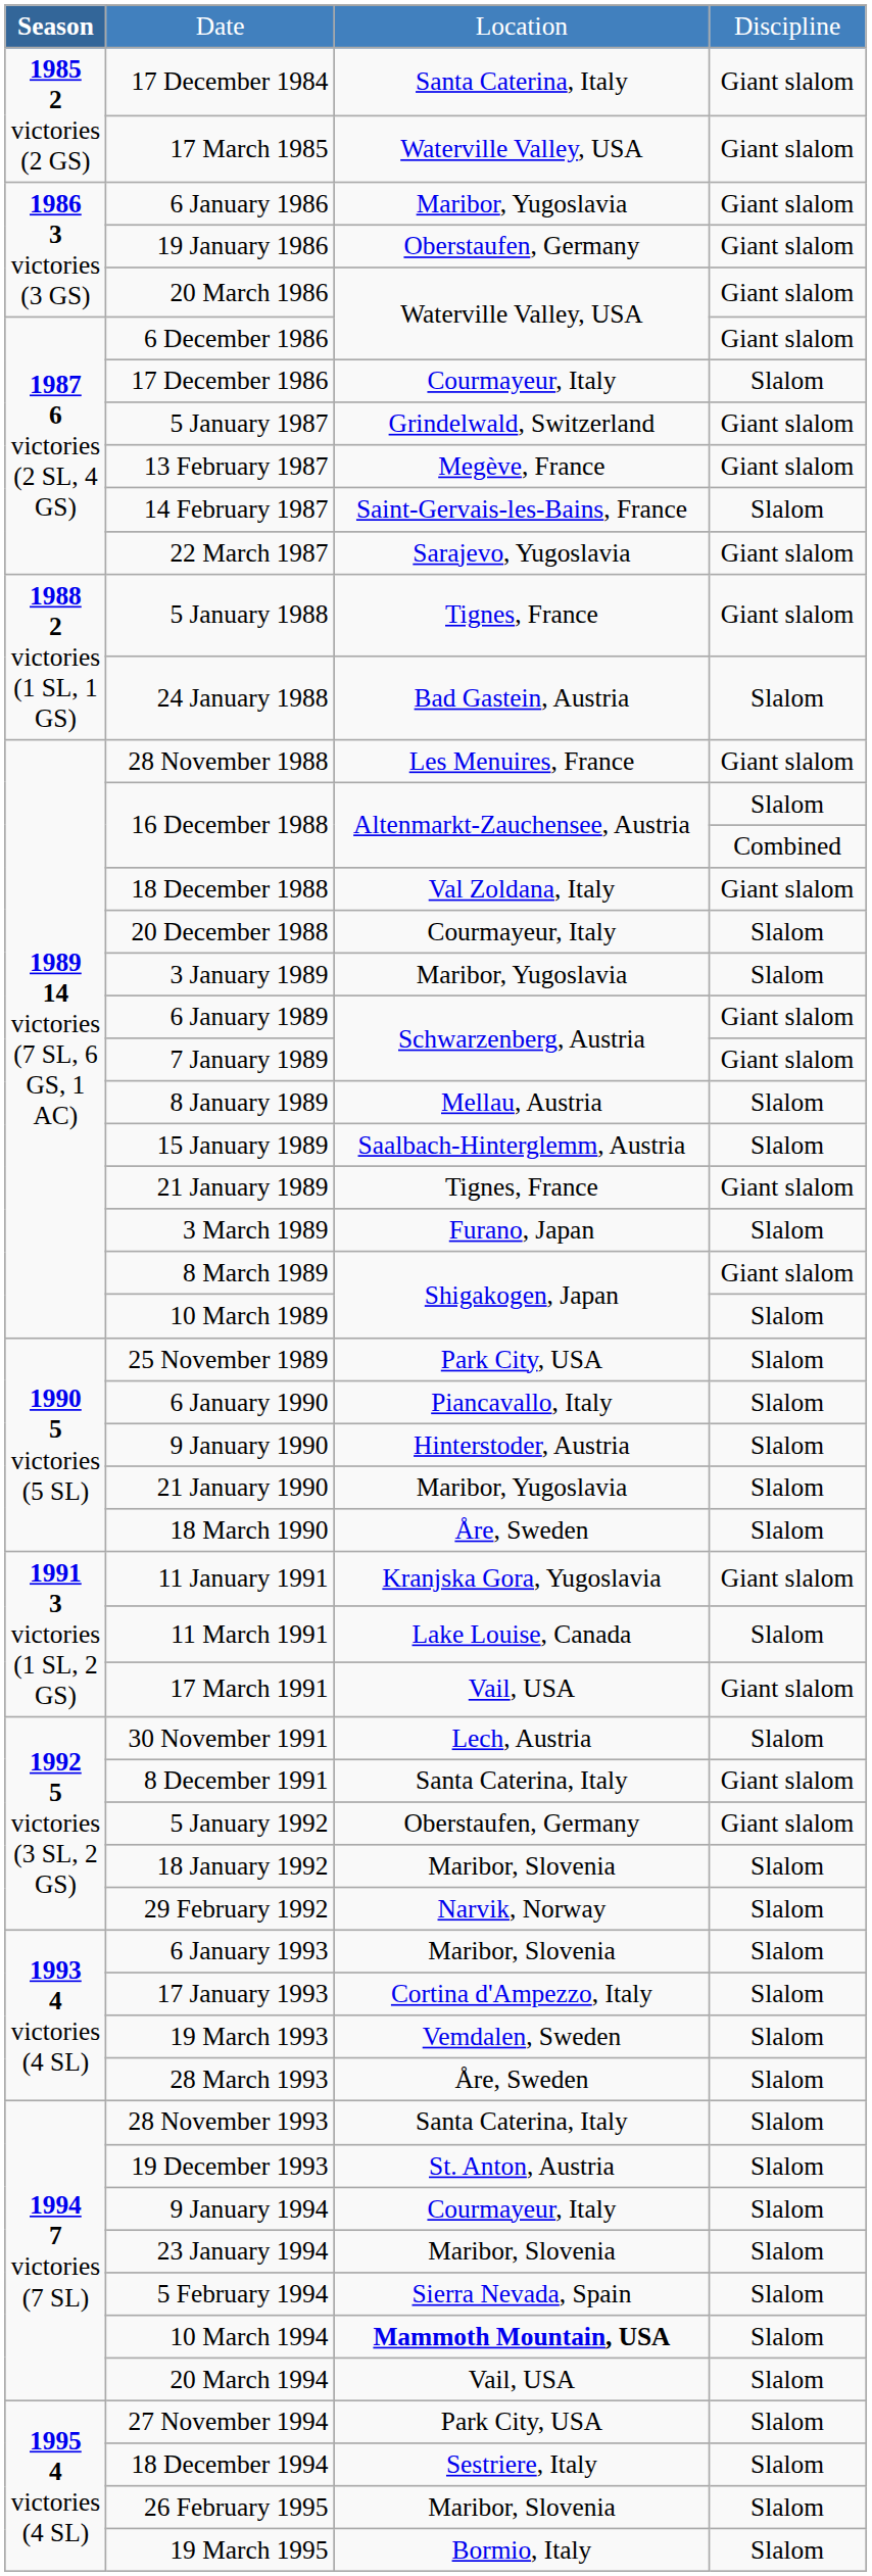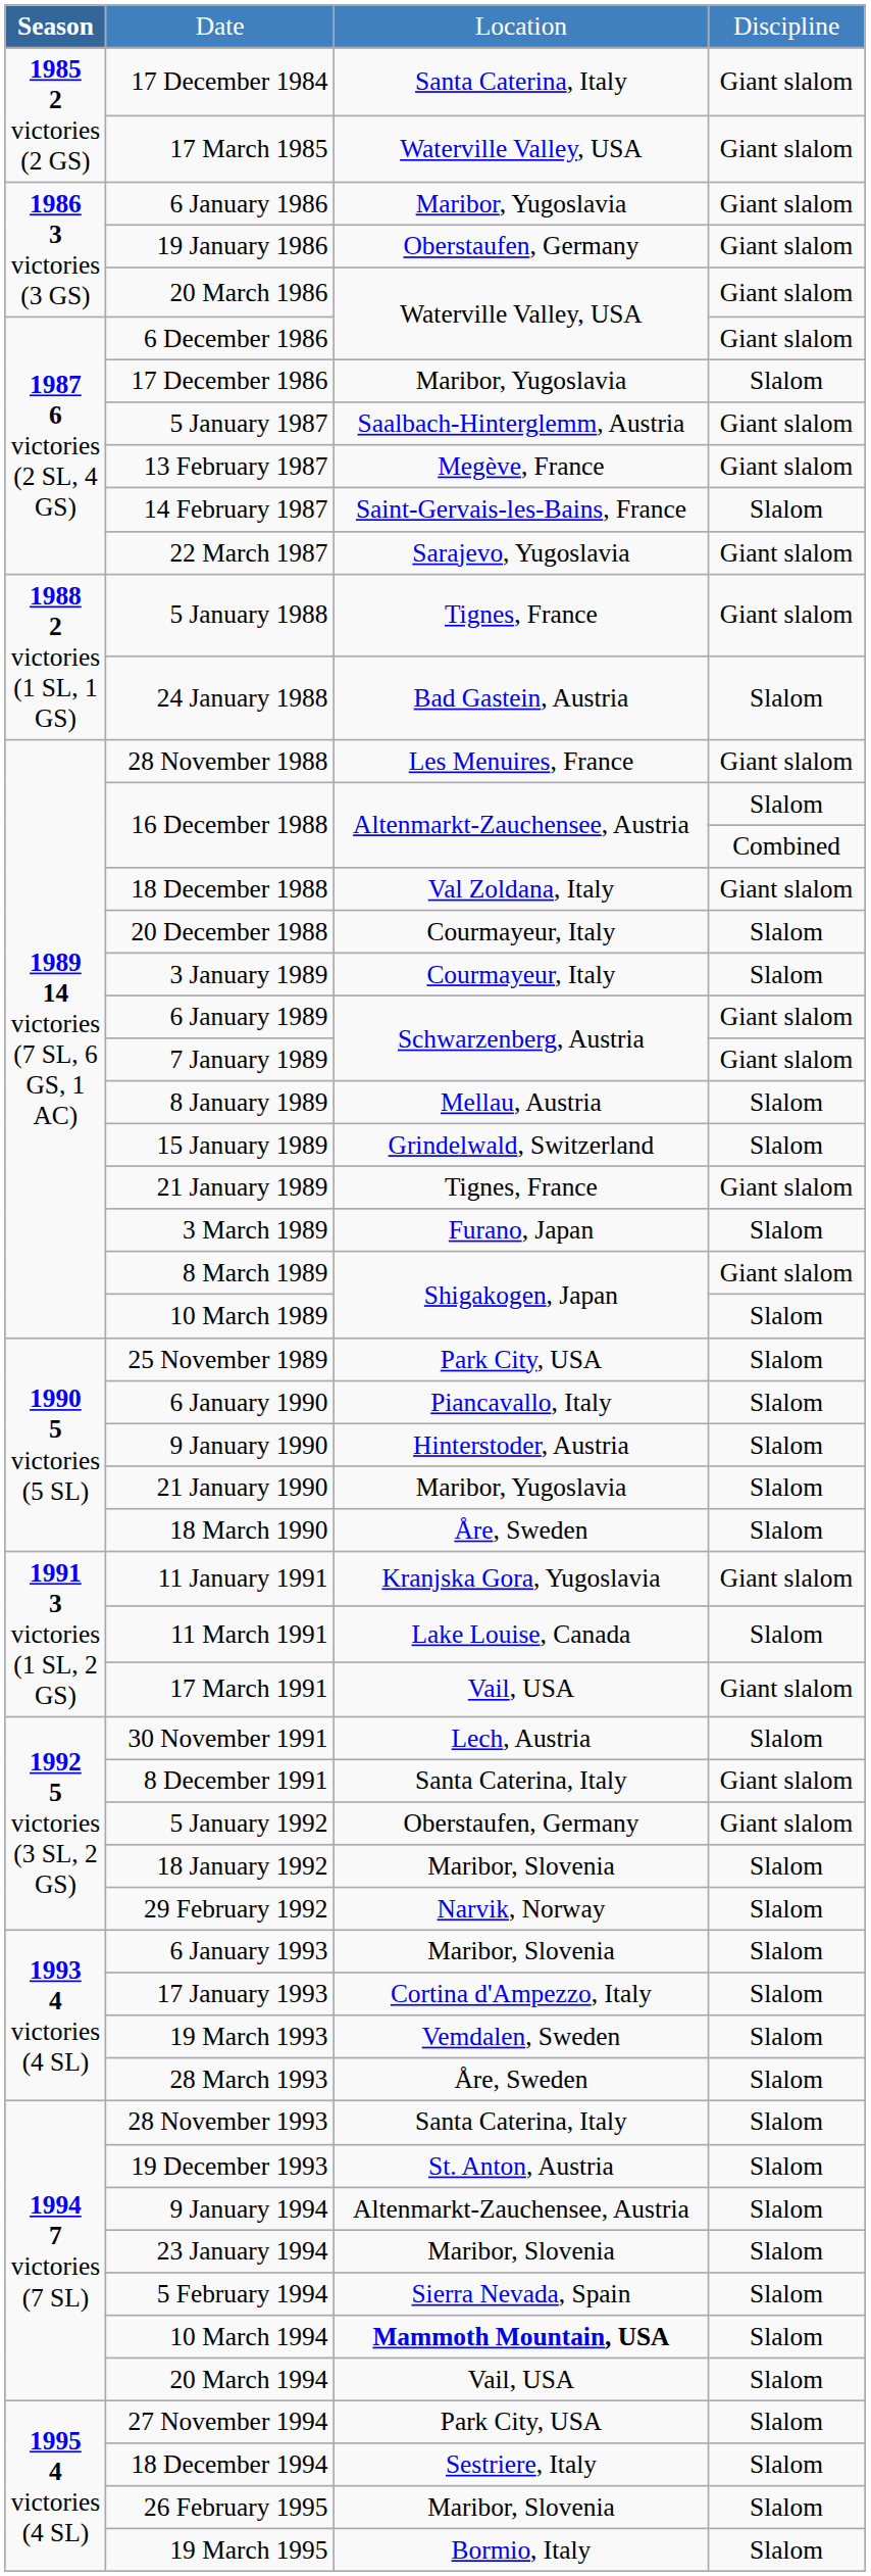 <table class="wikitable"  style="font-size:95%; text-align:center; border:gray solid 1px; width:40%;">
 <tr style="background:#369; color:white;">
 <td rowspan="2" colspan="1" width="5%"><strong>Season</strong></td>
 </tr>
 <tr style="background-color:#4180be; color:white;">
 <td>Date</td>
 <td>Location</td>
 <td>Discipline</td>
 </tr>
 <tr>
 <td rowspan=2 align=center><strong><a href='#'>1985</a></strong> <br> <strong>2</strong> victories <br> (2 GS)</td>
 <td align=right>17 December 1984</td>
 <td> <a href='#'>Santa Caterina</a>, Italy</td>
 <td align=center>Giant slalom</td>
 </tr>
 <tr>
 <td align=right>17 March 1985</td>
 <td> <a href='#'>Waterville Valley</a>, USA</td>
 <td align=center>Giant slalom</td>
 </tr>
 <tr>
 <td rowspan=3 align=center><strong><a href='#'>1986</a></strong> <br> <strong>3</strong> victories <br> (3 GS)</td>
 <td align=right>6 January 1986</td>
 <td> <a href='#'>Maribor</a>, Yugoslavia</td>
 <td align=center>Giant slalom</td>
 </tr>
 <tr>
 <td align=right>19 January 1986</td>
 <td> <a href='#'>Oberstaufen</a>, Germany</td>
 <td align=center>Giant slalom</td>
 </tr>
 <tr>
 <td align=right>20 March 1986</td>
 <td rowspan=2> Waterville Valley, USA</td>
 <td align=center>Giant slalom</td>
 </tr>
 <tr>
 <td rowspan=6 align=center><strong><a href='#'>1987</a></strong> <br> <strong>6</strong> victories <br> (2 SL, 4 GS)</td>
 <td align=right>6 December 1986</td>
 <td align=center>Giant slalom</td>
 </tr>
 <tr>
 <td align=right>17 December 1986</td>
-<td> <a href='#'>Courmayeur</a>, Italy</td>
+<td> Maribor, Yugoslavia</td>
 <td align=center>Slalom</td>
 </tr>
 <tr>
 <td align=right>5 January 1987</td>
-<td> <a href='#'>Grindelwald</a>, Switzerland</td>
+<td> <a href='#'>Saalbach-Hinterglemm</a>, Austria</td>
 <td align=center>Giant slalom</td>
 </tr>
 <tr>
 <td align=right>13 February 1987</td>
 <td> <a href='#'>Megève</a>, France</td>
 <td align=center>Giant slalom</td>
 </tr>
 <tr>
 <td align=right>14 February 1987</td>
 <td> <a href='#'>Saint-Gervais-les-Bains</a>, France</td>
 <td align=center>Slalom</td>
 </tr>
 <tr>
 <td align=right>22 March 1987</td>
 <td> <a href='#'>Sarajevo</a>, Yugoslavia</td>
 <td align=center>Giant slalom</td>
 </tr>
 <tr>
 <td rowspan=2 align=center><strong><a href='#'>1988</a></strong> <br> <strong>2</strong> victories <br> (1 SL, 1 GS)</td>
 <td align=right>5 January 1988</td>
 <td> <a href='#'>Tignes</a>, France</td>
 <td align=center>Giant slalom</td>
 </tr>
 <tr>
 <td align=right>24 January 1988</td>
 <td> <a href='#'>Bad Gastein</a>, Austria</td>
 <td align=center>Slalom</td>
 </tr>
 <tr>
 <td rowspan=14 align=center><strong><a href='#'>1989</a></strong> <br> <strong>14</strong> victories <br> (7 SL, 6 GS, 1 AC)</td>
 <td align=right>28 November 1988</td>
 <td> <a href='#'>Les Menuires</a>, France</td>
 <td align=center>Giant slalom</td>
 </tr>
 <tr>
 <td align=right rowspan=2>16 December 1988</td>
 <td rowspan=2> <a href='#'>Altenmarkt-Zauchensee</a>, Austria</td>
 <td align=center>Slalom</td>
 </tr>
 <tr>
 <td align=center>Combined</td>
 </tr>
 <tr>
 <td align=right>18 December 1988</td>
 <td> <a href='#'>Val Zoldana</a>, Italy</td>
 <td align=center>Giant slalom</td>
 </tr>
 <tr>
 <td align=right>20 December 1988</td>
 <td> Courmayeur, Italy</td>
 <td align=center>Slalom</td>
 </tr>
 <tr>
 <td align=right>3 January 1989</td>
-<td> Maribor, Yugoslavia</td>
+<td> <a href='#'>Courmayeur</a>, Italy</td>
 <td align=center>Slalom</td>
 </tr>
 <tr>
 <td align=right>6 January 1989</td>
 <td rowspan=2> <a href='#'> Schwarzenberg</a>, Austria</td>
 <td align=center>Giant slalom</td>
 </tr>
 <tr>
 <td align=right>7 January 1989</td>
 <td align=center>Giant slalom</td>
 </tr>
 <tr>
 <td align=right>8 January 1989</td>
 <td> <a href='#'>Mellau</a>, Austria</td>
 <td align=center>Slalom</td>
 </tr>
 <tr>
 <td align=right>15 January 1989</td>
-<td> <a href='#'>Saalbach-Hinterglemm</a>, Austria</td>
+<td> <a href='#'>Grindelwald</a>, Switzerland</td>
 <td align=center>Slalom</td>
 </tr>
 <tr>
 <td align=right>21 January 1989</td>
 <td> Tignes, France</td>
 <td align=center>Giant slalom</td>
 </tr>
 <tr>
 <td align=right>3 March 1989</td>
 <td> <a href='#'>Furano</a>, Japan</td>
 <td align=center>Slalom</td>
 </tr>
 <tr>
 <td align=right>8 March 1989</td>
 <td rowspan=2> <a href='#'>Shigakogen</a>, Japan</td>
 <td align=center>Giant slalom</td>
 </tr>
 <tr>
 <td align=right>10 March 1989</td>
 <td align=center>Slalom</td>
 </tr>
 <tr>
 <td rowspan=5 align=center><strong><a href='#'>1990</a></strong> <br> <strong>5</strong> victories <br> (5 SL)</td>
 <td align=right>25 November 1989</td>
 <td> <a href='#'>Park City</a>, USA</td>
 <td align=center>Slalom</td>
 </tr>
 <tr>
 <td align=right>6 January 1990</td>
 <td> <a href='#'>Piancavallo</a>, Italy</td>
 <td align=center>Slalom</td>
 </tr>
 <tr>
 <td align=right>9 January 1990</td>
 <td> <a href='#'>Hinterstoder</a>, Austria</td>
 <td align=center>Slalom</td>
 </tr>
 <tr>
 <td align=right>21 January 1990</td>
 <td> Maribor, Yugoslavia</td>
 <td align=center>Slalom</td>
 </tr>
 <tr>
 <td align=right>18 March 1990</td>
 <td> <a href='#'>Åre</a>, Sweden</td>
 <td align=center>Slalom</td>
 </tr>
 <tr>
 <td rowspan=3 align=center><strong><a href='#'>1991</a></strong> <br> <strong>3</strong> victories <br> (1 SL, 2 GS)</td>
 <td align=right>11 January 1991</td>
 <td> <a href='#'>Kranjska Gora</a>, Yugoslavia</td>
 <td align=center>Giant slalom</td>
 </tr>
 <tr>
 <td align=right>11 March 1991</td>
 <td> <a href='#'>Lake Louise</a>, Canada</td>
 <td align=center>Slalom</td>
 </tr>
 <tr>
 <td align=right>17 March 1991</td>
 <td> <a href='#'>Vail</a>, USA</td>
 <td align=center>Giant slalom</td>
 </tr>
 <tr>
 <td rowspan=5 align=center><strong><a href='#'>1992</a></strong> <br> <strong>5</strong> victories <br> (3 SL, 2 GS)</td>
 <td align=right>30 November 1991</td>
 <td> <a href='#'>Lech</a>, Austria</td>
 <td align=center>Slalom</td>
 </tr>
 <tr>
 <td align=right>8 December 1991</td>
 <td> Santa Caterina, Italy</td>
 <td align=center>Giant slalom</td>
 </tr>
 <tr>
 <td align=right>5 January 1992</td>
 <td> Oberstaufen, Germany</td>
 <td align=center>Giant slalom</td>
 </tr>
 <tr>
 <td align=right>18 January 1992</td>
 <td> Maribor, Slovenia</td>
 <td align=center>Slalom</td>
 </tr>
 <tr>
 <td align=right>29 February 1992</td>
 <td> <a href='#'>Narvik</a>, Norway</td>
 <td align=center>Slalom</td>
 </tr>
 <tr>
 <td rowspan=4 align=center><strong><a href='#'>1993</a></strong> <br> <strong>4</strong> victories <br> (4 SL)</td>
 <td align=right>6 January 1993</td>
 <td> Maribor, Slovenia</td>
 <td align=center>Slalom</td>
 </tr>
 <tr>
 <td align=right>17 January 1993</td>
 <td> <a href='#'>Cortina d'Ampezzo</a>, Italy</td>
 <td align=center>Slalom</td>
 </tr>
 <tr>
 <td align=right>19 March 1993</td>
 <td> <a href='#'>Vemdalen</a>, Sweden</td>
 <td align=center>Slalom</td>
 </tr>
 <tr>
 <td align=right>28 March 1993</td>
 <td> Åre, Sweden</td>
 <td align=center>Slalom</td>
 </tr>
 <tr>
 <td rowspan=7 align=center><strong><a href='#'>1994</a></strong> <br> <strong>7</strong> victories <br> (7 SL)</td>
 <td align=right>28 November 1993</td>
 <td> Santa Caterina, Italy</td>
 <td align=center>Slalom</td>
 </tr>
 <tr>
 <td align=right>19 December 1993</td>
 <td> <a href='#'>St. Anton</a>, Austria</td>
 <td align=center>Slalom</td>
 </tr>
 <tr>
 <td align=right>9 January 1994</td>
-<td> <a href='#'>Courmayeur</a>, Italy</td>
+<td> Altenmarkt-Zauchensee, Austria</td>
 <td align=center>Slalom</td>
 </tr>
 <tr>
 <td align=right>23 January 1994</td>
 <td> Maribor, Slovenia</td>
 <td align=center>Slalom</td>
 </tr>
 <tr>
 <td align=right>5 February 1994</td>
 <td> <a href='#'>Sierra Nevada</a>, Spain</td>
 <td align=center>Slalom</td>
 </tr>
 <tr>
 <td align=right>10 March 1994</td>
 <td><strong> <a href='#'>Mammoth Mountain</a>, USA</strong></td>
 <td align=center>Slalom</td>
 </tr>
 <tr>
 <td align=right>20 March 1994</td>
 <td> Vail, USA</td>
 <td align=center>Slalom</td>
 </tr>
 <tr>
 <td rowspan=4 align=center><strong><a href='#'>1995</a></strong> <br> <strong>4</strong> victories <br> (4 SL)</td>
 <td align=right>27 November 1994</td>
 <td> Park City, USA</td>
 <td align=center>Slalom</td>
 </tr>
 <tr>
 <td align=right>18 December 1994</td>
 <td> <a href='#'>Sestriere</a>, Italy</td>
 <td align=center>Slalom</td>
 </tr>
 <tr>
 <td align=right>26 February 1995</td>
 <td> Maribor, Slovenia</td>
 <td align=center>Slalom</td>
 </tr>
 <tr>
 <td align=right>19 March 1995</td>
 <td> <a href='#'>Bormio</a>, Italy</td>
 <td align=center>Slalom</td>
 </tr>
 </table>
